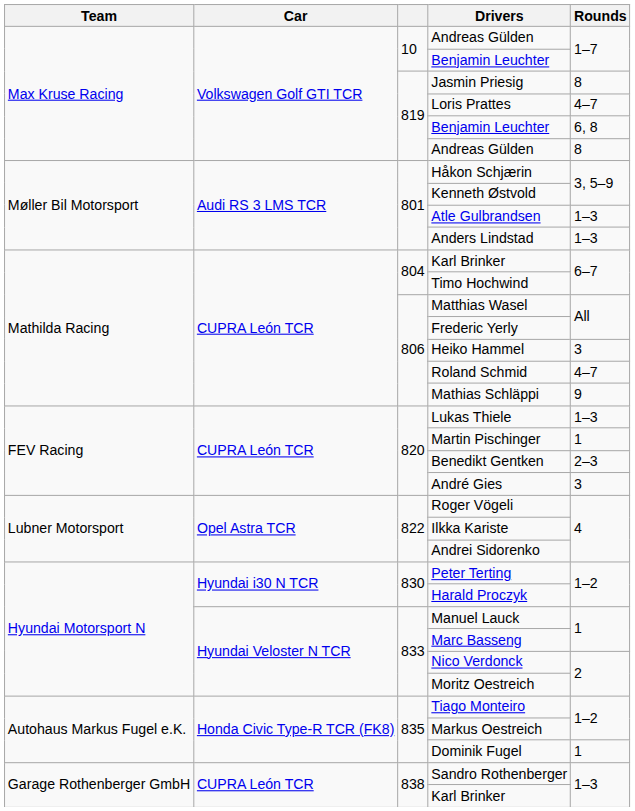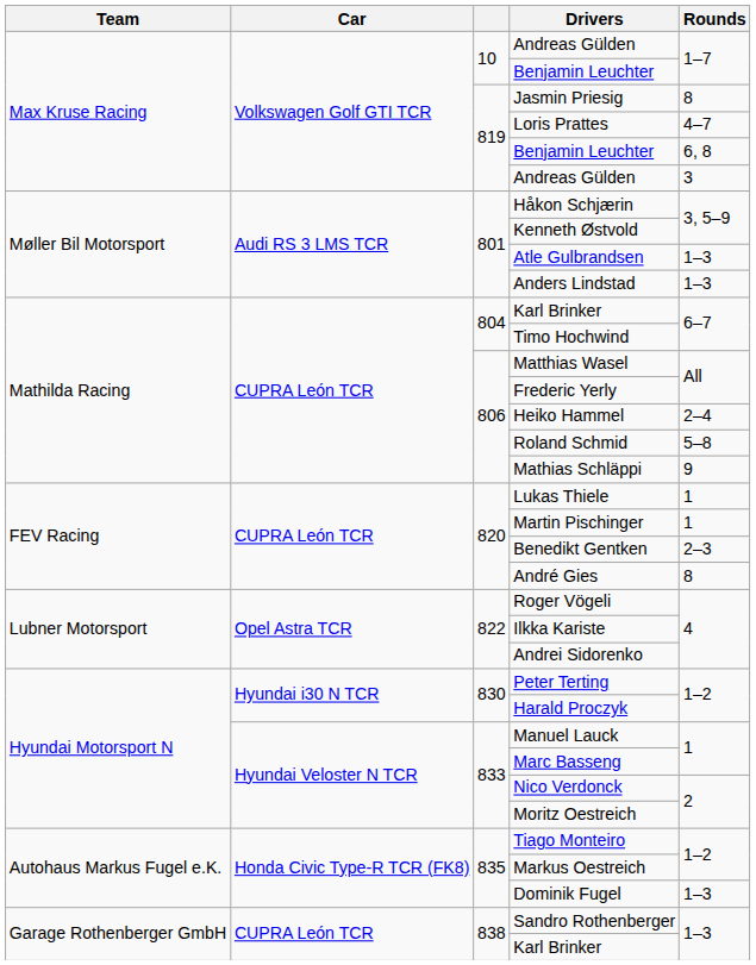 <table class="wikitable" style="font-size: 85%">
 <tr>
 <th>Team</th>
 <th>Car</th>
 <th></th>
 <th>Drivers</th>
 <th>Rounds</th>
 </tr>
 <tr>
 <td rowspan=6> <a href='#'>Max Kruse Racing</a></td>
 <td rowspan=6><a href='#'>Volkswagen Golf GTI TCR</a></td>
 <td rowspan=2>10</td>
 <td> Andreas Gülden</td>
 <td rowspan=2>1–7</td>
 </tr>
 <tr>
 <td> <a href='#'>Benjamin Leuchter</a></td>
 </tr>
 <tr>
 <td rowspan=4>819</td>
 <td> Jasmin Priesig</td>
 <td>8</td>
 </tr>
 <tr>
 <td> Loris Prattes</td>
 <td>4–7</td>
 </tr>
 <tr>
 <td> <a href='#'>Benjamin Leuchter</a></td>
 <td>6, 8</td>
 </tr>
 <tr>
 <td> Andreas Gülden</td>
-<td>8</td>
+<td>3</td>
 </tr>
 <tr>
 <td rowspan=4> Møller Bil Motorsport</td>
 <td rowspan=4><a href='#'>Audi RS 3 LMS TCR</a></td>
 <td rowspan=4>801</td>
 <td> Håkon Schjærin</td>
 <td rowspan=2>3, 5–9</td>
 </tr>
 <tr>
 <td> Kenneth Østvold</td>
 </tr>
 <tr>
 <td> <a href='#'>Atle Gulbrandsen</a></td>
 <td>1–3</td>
 </tr>
 <tr>
 <td> Anders Lindstad</td>
 <td>1–3</td>
 </tr>
 <tr>
 <td rowspan=7> Mathilda Racing</td>
 <td rowspan=7><a href='#'>CUPRA León TCR</a></td>
 <td rowspan=2>804</td>
 <td> Karl Brinker</td>
 <td rowspan=2>6–7</td>
 </tr>
 <tr>
 <td> Timo Hochwind</td>
 </tr>
 <tr>
 <td rowspan=5>806</td>
 <td> Matthias Wasel</td>
 <td rowspan=2>All</td>
 </tr>
 <tr>
 <td> Frederic Yerly</td>
 </tr>
 <tr>
 <td> Heiko Hammel</td>
-<td>3</td>
+<td>2–4</td>
 </tr>
 <tr>
 <td> Roland Schmid</td>
-<td>4–7</td>
+<td>5–8</td>
 </tr>
 <tr>
 <td> Mathias Schläppi</td>
 <td>9</td>
 </tr>
 <tr>
 <td rowspan=4> FEV Racing</td>
 <td rowspan=4><a href='#'>CUPRA León TCR</a></td>
 <td rowspan=4>820</td>
 <td> Lukas Thiele</td>
-<td>1–3</td>
+<td>1</td>
 </tr>
 <tr>
 <td> Martin Pischinger</td>
 <td>1</td>
 </tr>
 <tr>
 <td> Benedikt Gentken</td>
 <td>2–3</td>
 </tr>
 <tr>
 <td> André Gies</td>
-<td>3</td>
+<td>8</td>
 </tr>
 <tr>
 <td rowspan=3> Lubner Motorsport</td>
 <td rowspan=3><a href='#'>Opel Astra TCR</a></td>
 <td rowspan=3>822</td>
 <td> Roger Vögeli</td>
 <td rowspan=3>4</td>
 </tr>
 <tr>
 <td> Ilkka Kariste</td>
 </tr>
 <tr>
 <td> Andrei Sidorenko</td>
 </tr>
 <tr>
 <td rowspan=6> <a href='#'>Hyundai Motorsport N</a></td>
 <td rowspan=2><a href='#'>Hyundai i30 N TCR</a></td>
 <td rowspan=2>830</td>
 <td> <a href='#'>Peter Terting</a></td>
 <td rowspan=2>1–2</td>
 </tr>
 <tr>
 <td> <a href='#'>Harald Proczyk</a></td>
 </tr>
 <tr>
 <td rowspan=4><a href='#'>Hyundai Veloster N TCR</a></td>
 <td rowspan=4>833</td>
 <td> Manuel Lauck</td>
 <td rowspan=2>1</td>
 </tr>
 <tr>
 <td> <a href='#'>Marc Basseng</a></td>
 </tr>
 <tr>
 <td> <a href='#'>Nico Verdonck</a></td>
 <td rowspan=2>2</td>
 </tr>
 <tr>
 <td> Moritz Oestreich</td>
 </tr>
 <tr>
 <td rowspan=3> Autohaus Markus Fugel e.K.</td>
 <td rowspan=3><a href='#'>Honda Civic Type-R TCR (FK8)</a></td>
 <td rowspan=3>835</td>
 <td> <a href='#'>Tiago Monteiro</a></td>
 <td rowspan=2>1–2</td>
 </tr>
 <tr>
 <td> Markus Oestreich</td>
 </tr>
 <tr>
 <td> Dominik Fugel</td>
-<td>1</td>
+<td>1–3</td>
 </tr>
 <tr>
 <td rowspan=2> Garage Rothenberger GmbH</td>
 <td rowspan=2><a href='#'>CUPRA León TCR</a></td>
 <td rowspan=2>838</td>
 <td> Sandro Rothenberger</td>
 <td rowspan=2>1–3</td>
 </tr>
 <tr>
 <td> Karl Brinker</td>
 </tr>
 </table>
